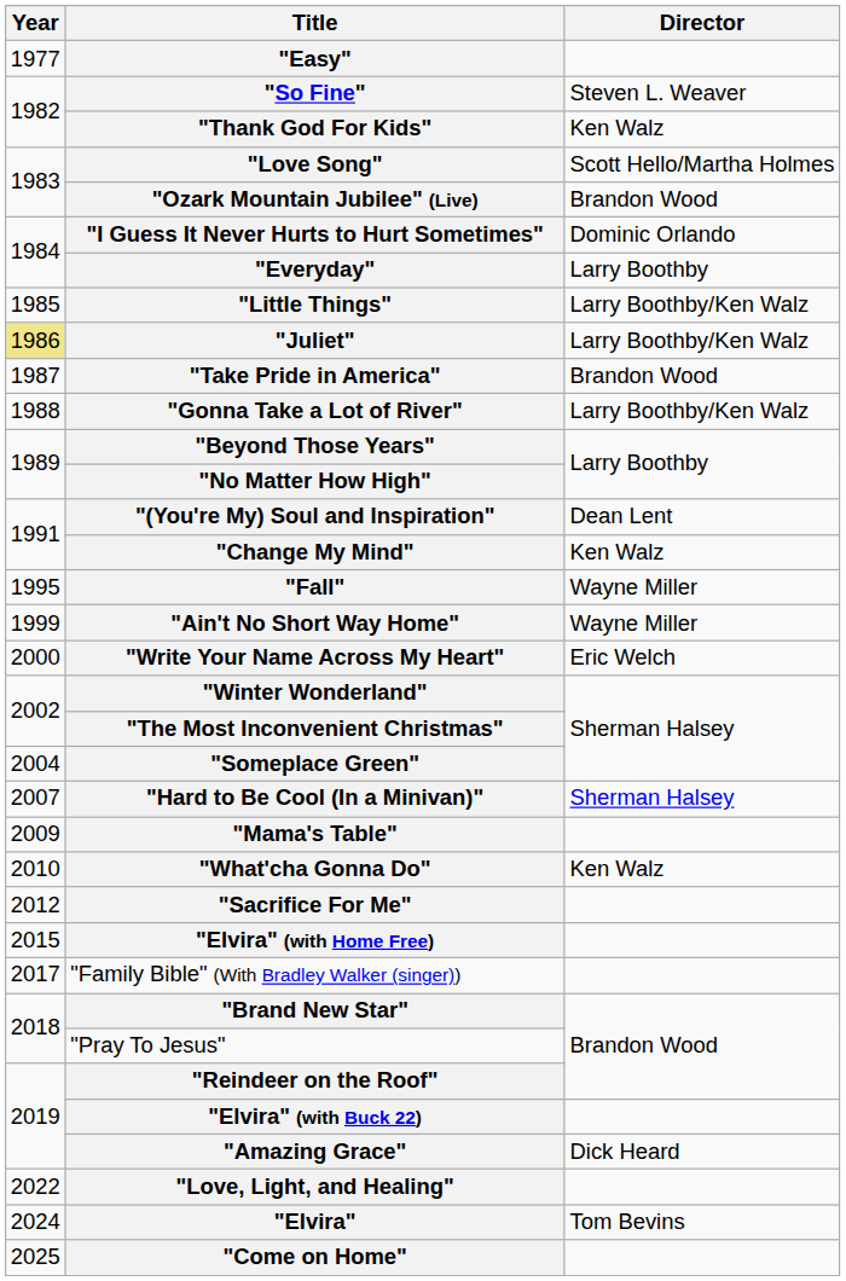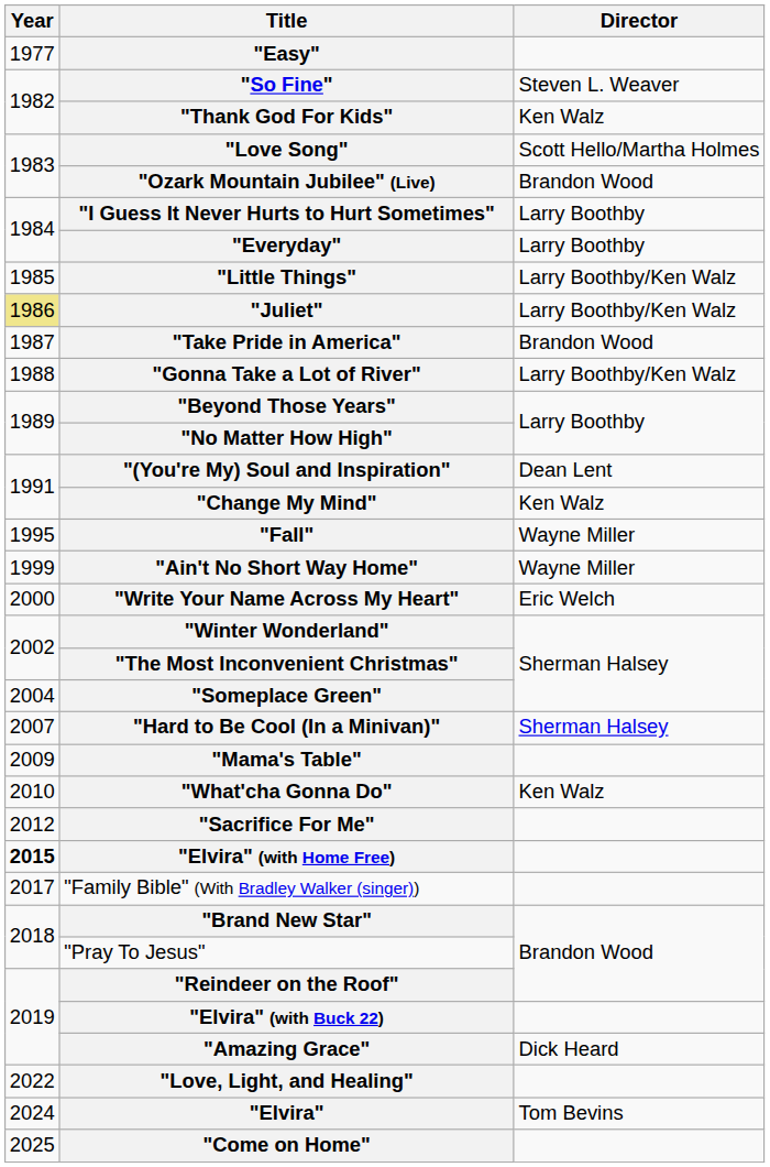 <table class="wikitable plainrowheaders">
 <tr>
 <th>Year</th>
 <th style="width:22em;">Title</th>
 <th>Director</th>
 </tr>
 <tr>
 <td>1977</td>
 <th scope="row">"Easy"</th>
 <td></td>
 </tr>
 <tr>
 <td rowspan="2">1982</td>
 <th scope="row">"<a href='#'>So Fine</a>"</th>
 <td>Steven L. Weaver</td>
 </tr>
 <tr>
 <th scope="row">"Thank God For Kids"</th>
 <td>Ken Walz</td>
 </tr>
 <tr>
 <td rowspan="2">1983</td>
 <th scope="row">"Love Song"</th>
 <td>Scott Hello/Martha Holmes</td>
 </tr>
 <tr>
 <th scope="row">"Ozark Mountain Jubilee" <small>(Live)</small></th>
 <td>Brandon Wood</td>
 </tr>
 <tr>
 <td rowspan="2">1984</td>
 <th scope="row">"I Guess It Never Hurts to Hurt Sometimes"</th>
-<td>Dominic Orlando</td>
+<td>Larry Boothby</td>
 </tr>
 <tr>
 <th scope="row">"Everyday"</th>
 <td>Larry Boothby</td>
 </tr>
 <tr>
 <td>1985</td>
 <th scope="row">"Little Things"</th>
 <td>Larry Boothby/Ken Walz</td>
 </tr>
 <tr>
 <td style="background: khaki;">1986</td>
 <th scope="row">"Juliet"</th>
 <td>Larry Boothby/Ken Walz</td>
 </tr>
 <tr>
 <td>1987</td>
 <th scope="row">"Take Pride in America"</th>
 <td>Brandon Wood</td>
 </tr>
 <tr>
 <td>1988</td>
 <th scope="row">"Gonna Take a Lot of River"</th>
 <td>Larry Boothby/Ken Walz</td>
 </tr>
 <tr>
 <td rowspan="2">1989</td>
 <th scope="row">"Beyond Those Years"</th>
 <td rowspan="2">Larry Boothby</td>
 </tr>
 <tr>
 <th scope="row">"No Matter How High"</th>
 </tr>
 <tr>
 <td rowspan="2">1991</td>
 <th scope="row">"(You're My) Soul and Inspiration"</th>
 <td>Dean Lent</td>
 </tr>
 <tr>
 <th scope="row">"Change My Mind"</th>
 <td>Ken Walz</td>
 </tr>
 <tr>
 <td>1995</td>
 <th scope="row">"Fall"</th>
 <td>Wayne Miller</td>
 </tr>
 <tr>
 <td>1999</td>
 <th scope="row">"Ain't No Short Way Home"</th>
 <td>Wayne Miller</td>
 </tr>
 <tr>
 <td>2000</td>
 <th scope="row">"Write Your Name Across My Heart"</th>
 <td>Eric Welch</td>
 </tr>
 <tr>
 <td rowspan="2">2002</td>
 <th scope="row">"Winter Wonderland"</th>
 <td rowspan="3">Sherman Halsey</td>
 </tr>
 <tr>
 <th scope="row">"The Most Inconvenient Christmas"</th>
 </tr>
 <tr>
 <td>2004</td>
 <th scope="row">"Someplace Green"</th>
 </tr>
 <tr>
 <td>2007</td>
 <th scope="row">"Hard to Be Cool (In a Minivan)"</th>
 <td><a href='#'>Sherman Halsey</a></td>
 </tr>
 <tr>
 <td>2009</td>
 <th scope="row">"Mama's Table"</th>
 <td></td>
 </tr>
 <tr>
 <td>2010</td>
 <th scope="row">"What'cha Gonna Do"</th>
 <td>Ken Walz</td>
 </tr>
 <tr>
 <td>2012</td>
 <th scope="row">"Sacrifice For Me"</th>
 <td></td>
 </tr>
 <tr>
-<td>2015</td>
+<td><strong>2015</strong></td>
 <th scope="row">"Elvira" <small>(with <a href='#'>Home Free</a>)</small></th>
 <td></td>
 </tr>
 <tr>
 <td>2017</td>
 <td>"Family Bible" <small>(With <a href='#'>Bradley Walker (singer)</a>)</small></td>
 <td></td>
 </tr>
 <tr>
 <td rowspan="2">2018</td>
 <th scope="row">"Brand New Star"</th>
 <td rowspan="3">Brandon Wood</td>
 </tr>
 <tr>
 <td scope="row">"Pray To Jesus"</td>
 </tr>
 <tr>
 <td rowspan="3">2019</td>
 <th scope="row">"Reindeer on the Roof"</th>
 </tr>
 <tr>
 <th scope="row">"Elvira" <small>(with <a href='#'>Buck 22</a>)</small></th>
 <td></td>
 </tr>
 <tr>
 <th scope="row">"Amazing Grace"</th>
 <td>Dick Heard</td>
 </tr>
 <tr>
 <td>2022</td>
 <th scope="row">"Love, Light, and Healing"</th>
 </tr>
 <tr>
 <td>2024</td>
 <th scope="row">"Elvira"</th>
 <td>Tom Bevins</td>
 </tr>
 <tr>
 <td>2025</td>
 <th scope="row">"Come on Home"</th>
 </tr>
 <tr>
 </tr>
 </table>
